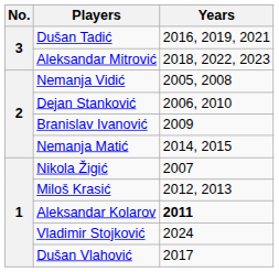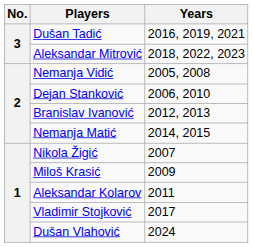 <table class="wikitable">
 <tr>
 <th><strong>No.</strong></th>
 <th><strong>Players</strong></th>
 <th><strong>Years</strong></th>
 </tr>
 <tr>
 <th rowspan=2>3</th>
 <td><a href='#'>Dušan Tadić</a></td>
 <td>2016, 2019, 2021</td>
 </tr>
 <tr>
 <td><a href='#'>Aleksandar Mitrović</a></td>
 <td>2018, 2022, 2023</td>
 </tr>
 <tr>
 <th rowspan=4>2</th>
 <td><a href='#'>Nemanja Vidić</a></td>
 <td>2005, 2008</td>
 </tr>
 <tr>
 <td><a href='#'>Dejan Stanković</a></td>
 <td>2006, 2010</td>
 </tr>
 <tr>
 <td><a href='#'>Branislav Ivanović</a></td>
-<td>2009</td>
+<td>2012, 2013</td>
 </tr>
 <tr>
 <td><a href='#'>Nemanja Matić</a></td>
 <td>2014, 2015</td>
 </tr>
 <tr>
 <th rowspan=5>1</th>
 <td><a href='#'>Nikola Žigić</a></td>
 <td>2007</td>
 </tr>
 <tr>
 <td><a href='#'>Miloš Krasić</a></td>
-<td>2012, 2013</td>
+<td>2009</td>
 </tr>
 <tr>
 <td><a href='#'>Aleksandar Kolarov</a></td>
-<td><strong>2011</strong></td>
+<td>2011</td>
 </tr>
 <tr>
 <td><a href='#'>Vladimir Stojković</a></td>
-<td>2024</td>
+<td>2017</td>
 </tr>
 <tr>
 <td><a href='#'>Dušan Vlahović</a></td>
-<td>2017</td>
+<td>2024</td>
 </tr>
 </table>
